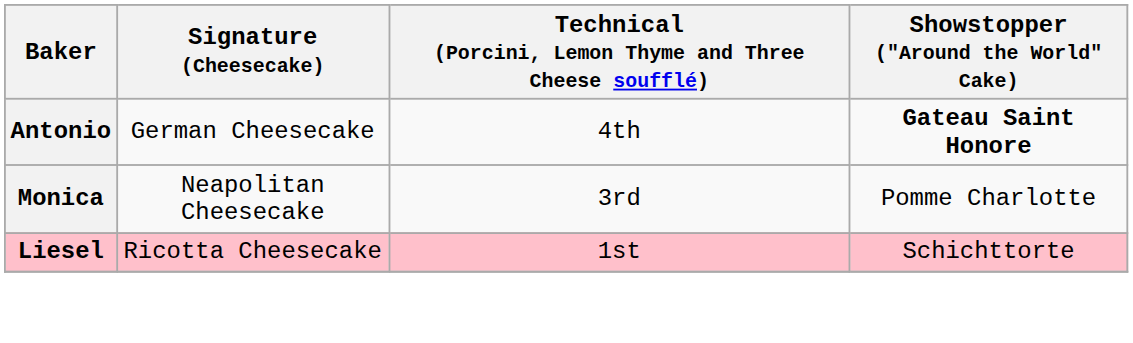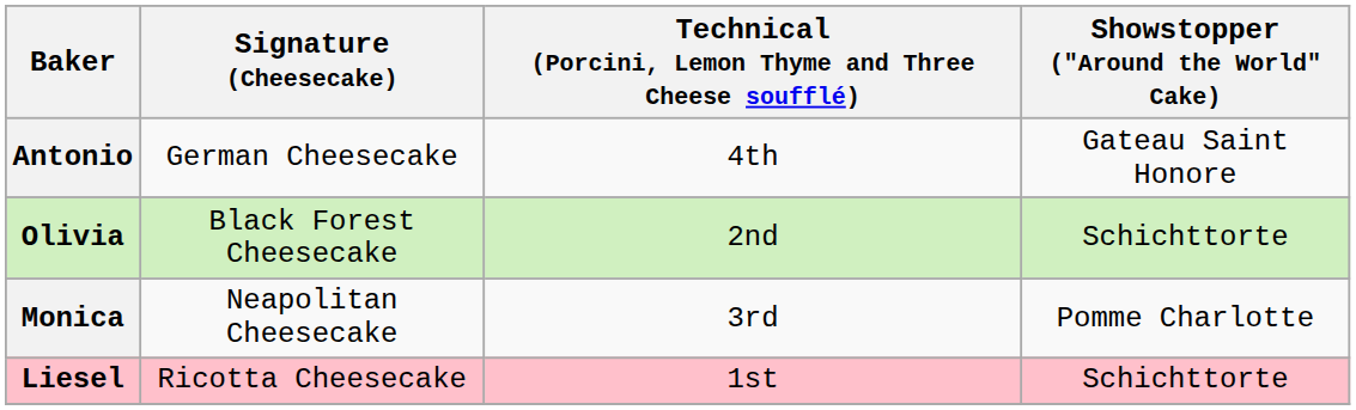 <table class="wikitable sortable" style="text-align:center">
 <tr>
 <th>Baker</th>
 <th class="unsortable">Signature<br><small>(Cheesecake)</small></th>
 <th>Technical<br><small>(Porcini, Lemon Thyme and Three Cheese <a href='#'>soufflé</a>)</small></th>
 <th class="unsortable">Showstopper<br><small>("Around the World" Cake)</small></th>
 </tr>
 <tr>
 <th>Antonio</th>
 <td>German Cheesecake</td>
 <td>4th</td>
-<td><strong>Gateau Saint Honore</strong></td>
+<td>Gateau Saint Honore</td>
+</tr>
+<tr style="background:#d0f0c0;">
+<th style="background:#d0f0c0;">Olivia</th>
+<td>Black Forest Cheesecake</td>
+<td>2nd</td>
+<td>Schichttorte</td>
 </tr>
 <tr>
 <th>Monica</th>
 <td>Neapolitan Cheesecake</td>
 <td>3rd</td>
 <td>Pomme Charlotte</td>
 </tr>
 <tr style="background:Pink;">
 <th style="background:Pink;">Liesel</th>
 <td>Ricotta Cheesecake</td>
 <td>1st</td>
 <td>Schichttorte</td>
 </tr>
 <tr>
 </tr>
 </table>
